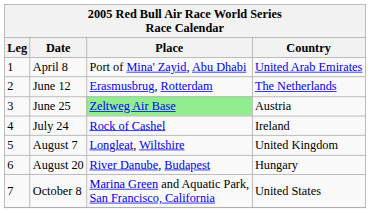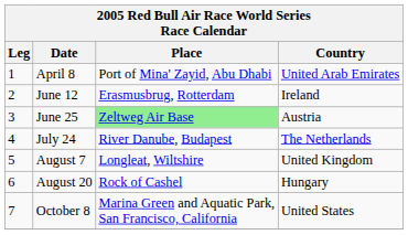 <table class="wikitable">
 <tr>
 <th colspan=4 align=center>2005 Red Bull Air Race World Series<br>Race Calendar</th>
 </tr>
 <tr>
 <th>Leg</th>
 <th>Date</th>
 <th>Place</th>
 <th>Country</th>
 </tr>
 <tr>
 <td>1</td>
 <td>April 8</td>
 <td>Port of <a href='#'>Mina' Zayid</a>, <a href='#'>Abu Dhabi</a></td>
 <td> <a href='#'>United Arab Emirates</a></td>
 </tr>
 <tr>
 <td>2</td>
 <td>June 12</td>
 <td><a href='#'>Erasmusbrug</a>, <a href='#'>Rotterdam</a></td>
-<td> <a href='#'>The Netherlands</a></td>
+<td> Ireland</td>
 </tr>
 <tr>
 <td>3</td>
 <td>June 25</td>
 <td style="background: lightgreen;"><a href='#'>Zeltweg Air Base</a></td>
 <td> Austria</td>
 </tr>
 <tr>
 <td>4</td>
 <td>July 24</td>
-<td><a href='#'>Rock of Cashel</a></td>
-<td> Ireland</td>
+<td><a href='#'>River Danube</a>, <a href='#'>Budapest</a></td>
+<td> <a href='#'>The Netherlands</a></td>
 </tr>
 <tr>
 <td>5</td>
 <td>August 7</td>
 <td><a href='#'>Longleat</a>, <a href='#'>Wiltshire</a></td>
 <td> United Kingdom</td>
 </tr>
 <tr>
 <td>6</td>
 <td>August 20</td>
-<td><a href='#'>River Danube</a>, <a href='#'>Budapest</a></td>
+<td><a href='#'>Rock of Cashel</a></td>
 <td> Hungary</td>
 </tr>
 <tr>
 <td>7</td>
 <td>October 8</td>
 <td><a href='#'>Marina Green</a> and Aquatic Park,<br><a href='#'>San Francisco, California</a></td>
 <td> United States</td>
 </tr>
 <tr>
 </tr>
 </table>
